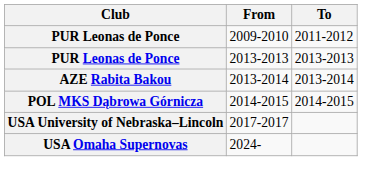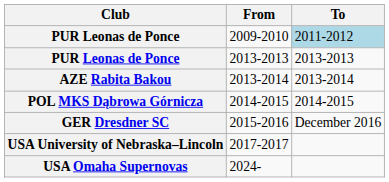 <table class="wikitable aortable">
 <tr>
 <th>Club</th>
 <th>From</th>
 <th>To</th>
 </tr>
 <tr>
 <th>PUR Leonas de Ponce</th>
 <td>2009-2010</td>
-<td>2011-2012</td>
+<td style="background: lightblue;">2011-2012</td>
 </tr>
 <tr>
 <th>PUR <a href='#'>Leonas de Ponce</a></th>
 <td>2013-2013</td>
 <td>2013-2013</td>
 </tr>
 <tr>
 <th>AZE <a href='#'>Rabita Bakou</a></th>
 <td>2013-2014</td>
 <td>2013-2014</td>
 </tr>
 <tr>
 <th>POL <a href='#'>MKS Dąbrowa Górnicza</a></th>
 <td>2014-2015</td>
 <td>2014-2015</td>
 </tr>
 <tr>
+<th>GER <a href='#'>Dresdner SC</a></th>
+<td>2015-2016</td>
+<td>December 2016 </td>
+</tr>
+<tr>
 <th>USA University of Nebraska–Lincoln</th>
 <td>2017-2017</td>
 <td></td>
 </tr>
 <tr>
 <th>USA <a href='#'>Omaha Supernovas</a></th>
 <td>2024-</td>
 <td></td>
 </tr>
 </table>
